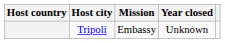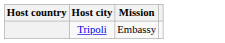 <table class="wikitable plainrowheaders" style="text-align:center;">
 <tr>
 <th scope="col">Host country</th>
 <th scope="col">Host city</th>
 <th scope="col">Mission</th>
-<th scope="col">Year closed</th>
 <th scope="col"></th>
 </tr>
 <tr>
 <th scope="row"></th>
 <td><a href='#'>Tripoli</a></td>
 <td>Embassy</td>
-<td>Unknown</td>
 <td></td>
 </tr>
 </table>
